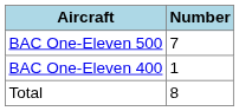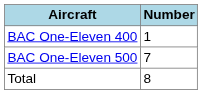 <table class="toccolours" border="1" cellpadding="3" style="border-collapse:collapse">
 <tr bgcolor=lightblue>
 <th>Aircraft</th>
 <th>Number</th>
 </tr>
 <tr>
+<td><a href='#'>BAC One-Eleven 400</a></td>
+<td>1</td>
+</tr>
+<tr>
 <td><a href='#'>BAC One-Eleven 500</a></td>
 <td>7</td>
-</tr>
-<tr>
-<td><a href='#'>BAC One-Eleven 400</a></td>
-<td>1</td>
 </tr>
 <tr>
 <td>Total</td>
 <td>8</td>
 </tr>
 </table>
